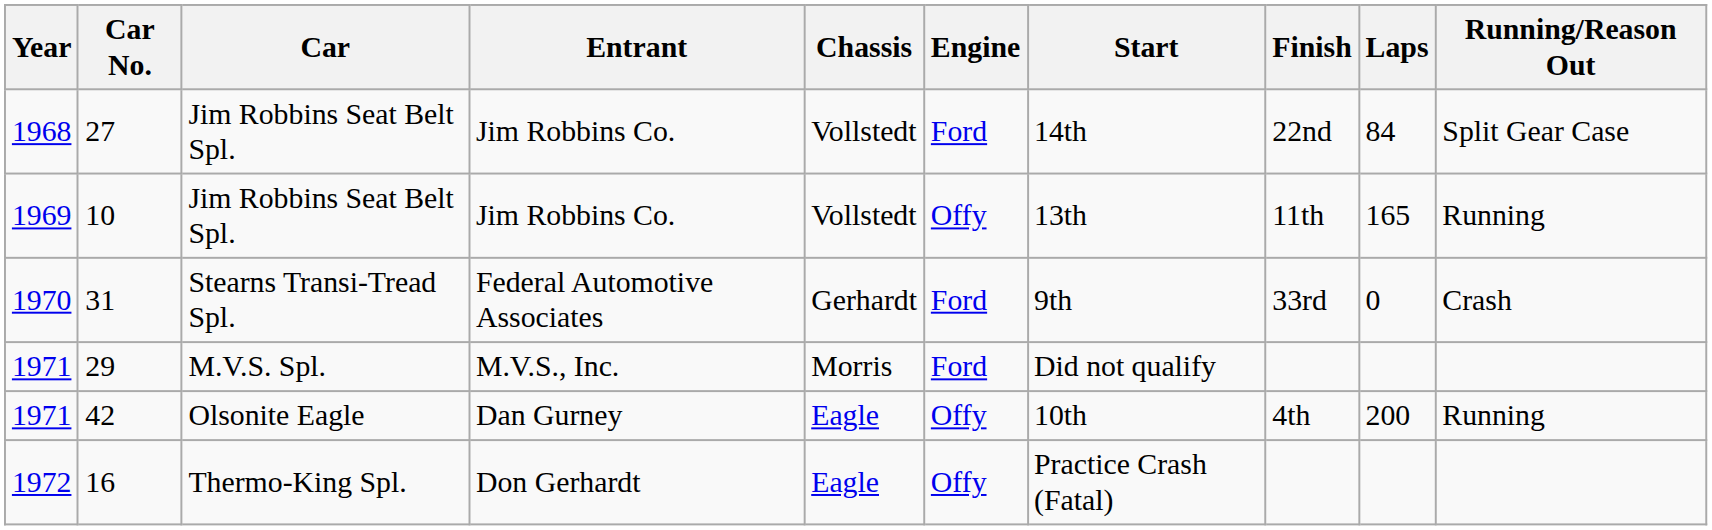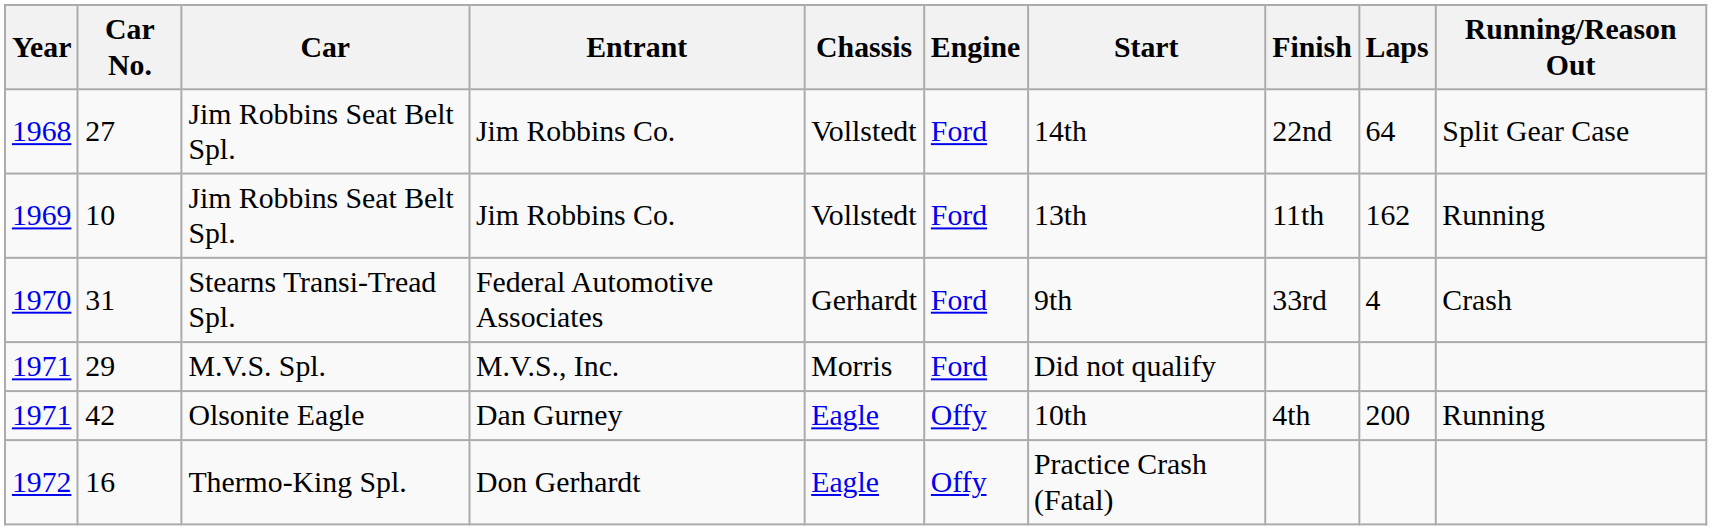 <table class="wikitable" style="font-size: 95%;">
 <tr>
 <th>Year</th>
 <th>Car No.</th>
 <th>Car</th>
 <th>Entrant</th>
 <th>Chassis</th>
 <th>Engine</th>
 <th>Start</th>
 <th>Finish</th>
 <th>Laps</th>
 <th>Running/Reason Out</th>
 </tr>
 <tr>
 <td><a href='#'>1968</a></td>
 <td>27</td>
 <td>Jim Robbins Seat Belt Spl.</td>
 <td>Jim Robbins Co.</td>
 <td>Vollstedt</td>
 <td><a href='#'>Ford</a></td>
 <td>14th</td>
 <td>22nd</td>
-<td>84</td>
+<td>64</td>
 <td>Split Gear Case</td>
 </tr>
 <tr>
 <td><a href='#'>1969</a></td>
 <td>10</td>
 <td>Jim Robbins Seat Belt Spl.</td>
 <td>Jim Robbins Co.</td>
 <td>Vollstedt</td>
-<td><a href='#'>Offy</a></td>
+<td><a href='#'>Ford</a></td>
 <td>13th</td>
 <td>11th</td>
-<td>165</td>
+<td>162</td>
 <td>Running</td>
 </tr>
 <tr>
 <td><a href='#'>1970</a></td>
 <td>31</td>
 <td>Stearns Transi-Tread Spl.</td>
 <td>Federal Automotive Associates</td>
 <td>Gerhardt</td>
 <td><a href='#'>Ford</a></td>
 <td>9th</td>
 <td>33rd</td>
-<td>0</td>
+<td>4</td>
 <td>Crash</td>
 </tr>
 <tr>
 <td><a href='#'>1971</a></td>
 <td>29</td>
 <td>M.V.S. Spl.</td>
 <td>M.V.S., Inc.</td>
 <td>Morris</td>
 <td><a href='#'>Ford</a></td>
 <td>Did not qualify</td>
 <td></td>
 <td></td>
 <td></td>
 </tr>
 <tr>
 <td><a href='#'>1971</a></td>
 <td>42</td>
 <td>Olsonite Eagle</td>
 <td>Dan Gurney</td>
 <td><a href='#'>Eagle</a></td>
 <td><a href='#'>Offy</a></td>
 <td>10th</td>
 <td>4th</td>
 <td>200</td>
 <td>Running</td>
 </tr>
 <tr>
 <td><a href='#'>1972</a></td>
 <td>16</td>
 <td>Thermo-King Spl.</td>
 <td>Don Gerhardt</td>
 <td><a href='#'>Eagle</a></td>
 <td><a href='#'>Offy</a></td>
 <td>Practice Crash (Fatal)</td>
 <td></td>
 <td></td>
 <td></td>
 </tr>
 </table>
